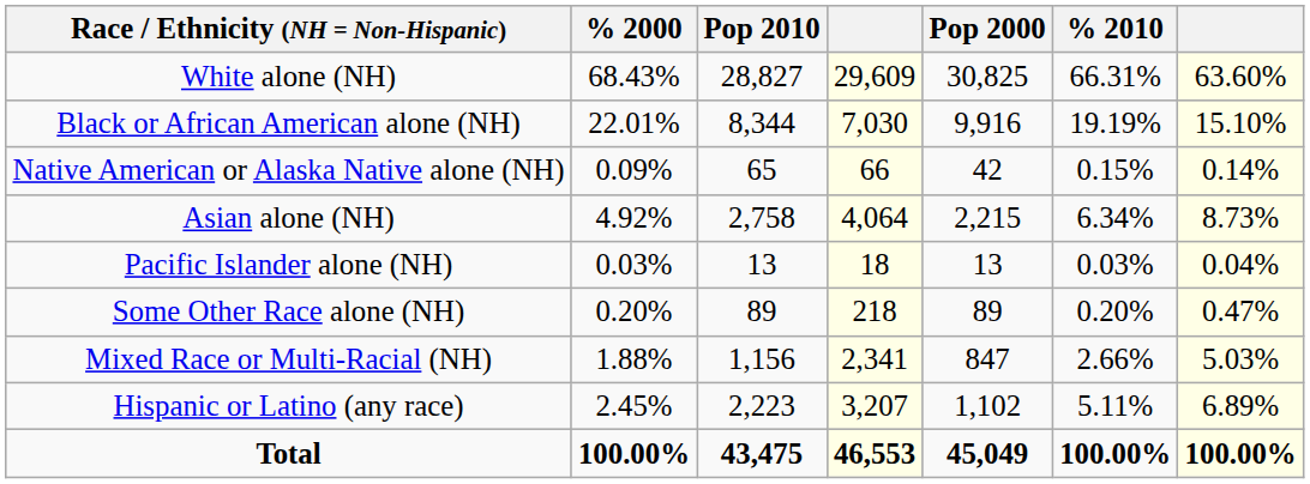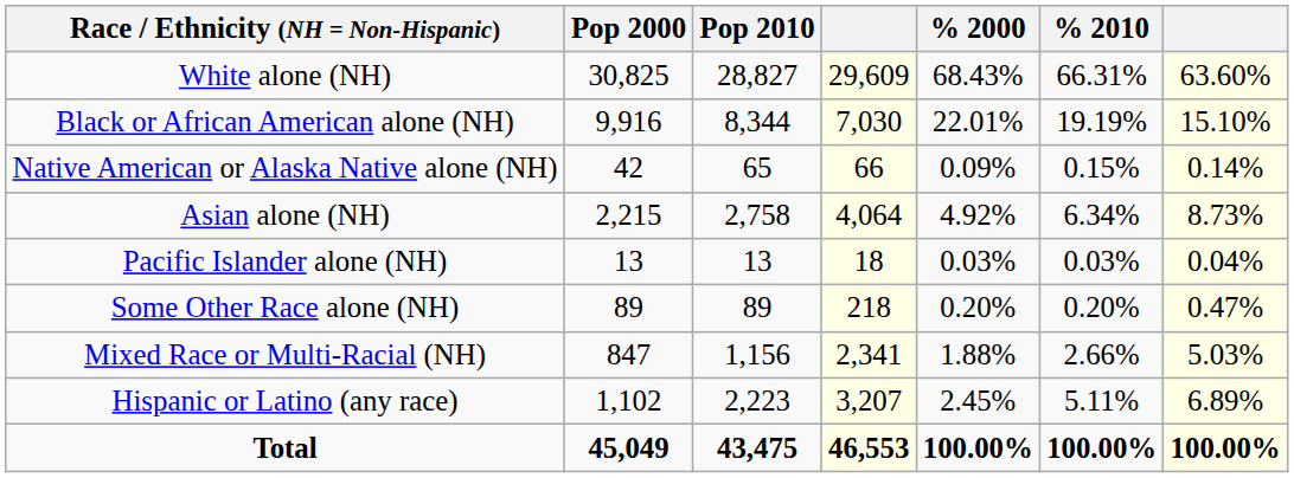 <table class="wikitable" style="text-align:center;">
 <tr>
 <th>Race / Ethnicity <small>(<em>NH = Non-Hispanic</em>)</small></th>
-<th>% 2000</th>
+<th>Pop 2000</th>
 <th>Pop 2010</th>
 <th></th>
-<th>Pop 2000</th>
+<th>% 2000</th>
 <th>% 2010</th>
 <th></th>
 </tr>
 <tr>
 <td><a href='#'>White</a> alone (NH)</td>
-<td>68.43%</td>
+<td>30,825</td>
 <td>28,827</td>
 <td style="background: #ffffe6; ">29,609</td>
-<td>30,825</td>
+<td>68.43%</td>
 <td>66.31%</td>
 <td style="background: #ffffe6; ">63.60%</td>
 </tr>
 <tr>
 <td><a href='#'>Black or African American</a> alone (NH)</td>
-<td>22.01%</td>
+<td>9,916</td>
 <td>8,344</td>
 <td style="background: #ffffe6; ">7,030</td>
-<td>9,916</td>
+<td>22.01%</td>
 <td>19.19%</td>
 <td style="background: #ffffe6; ">15.10%</td>
 </tr>
 <tr>
 <td><a href='#'>Native American</a> or <a href='#'>Alaska Native</a> alone (NH)</td>
-<td>0.09%</td>
+<td>42</td>
 <td>65</td>
 <td style="background: #ffffe6; ">66</td>
-<td>42</td>
+<td>0.09%</td>
 <td>0.15%</td>
 <td style="background: #ffffe6; ">0.14%</td>
 </tr>
 <tr>
 <td><a href='#'>Asian</a> alone (NH)</td>
-<td>4.92%</td>
+<td>2,215</td>
 <td>2,758</td>
 <td style="background: #ffffe6; ">4,064</td>
-<td>2,215</td>
+<td>4.92%</td>
 <td>6.34%</td>
 <td style="background: #ffffe6; ">8.73%</td>
 </tr>
 <tr>
 <td><a href='#'>Pacific Islander</a> alone (NH)</td>
-<td>0.03%</td>
+<td>13</td>
 <td>13</td>
 <td style="background: #ffffe6; ">18</td>
-<td>13</td>
+<td>0.03%</td>
 <td>0.03%</td>
 <td style="background: #ffffe6; ">0.04%</td>
 </tr>
 <tr>
 <td><a href='#'>Some Other Race</a> alone (NH)</td>
-<td>0.20%</td>
+<td>89</td>
 <td>89</td>
 <td style="background: #ffffe6; ">218</td>
-<td>89</td>
+<td>0.20%</td>
 <td>0.20%</td>
 <td style="background: #ffffe6; ">0.47%</td>
 </tr>
 <tr>
 <td><a href='#'>Mixed Race or Multi-Racial</a> (NH)</td>
-<td>1.88%</td>
+<td>847</td>
 <td>1,156</td>
 <td style="background: #ffffe6; ">2,341</td>
-<td>847</td>
+<td>1.88%</td>
 <td>2.66%</td>
 <td style="background: #ffffe6; ">5.03%</td>
 </tr>
 <tr>
 <td><a href='#'>Hispanic or Latino</a> (any race)</td>
-<td>2.45%</td>
+<td>1,102</td>
 <td>2,223</td>
 <td style="background: #ffffe6; ">3,207</td>
-<td>1,102</td>
+<td>2.45%</td>
 <td>5.11%</td>
 <td style="background: #ffffe6; ">6.89%</td>
 </tr>
 <tr>
 <td><strong>Total</strong></td>
-<td><strong>100.00%</strong></td>
+<td><strong>45,049</strong></td>
 <td><strong>43,475</strong></td>
 <td style="background: #ffffe6; "><strong>46,553</strong></td>
-<td><strong>45,049</strong></td>
+<td><strong>100.00%</strong></td>
 <td><strong>100.00%</strong></td>
 <td style="background: #ffffe6; "><strong>100.00%</strong></td>
 </tr>
 </table>
